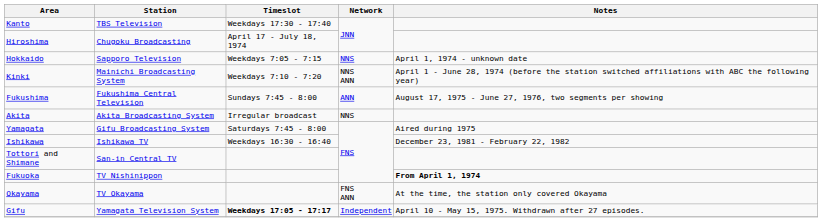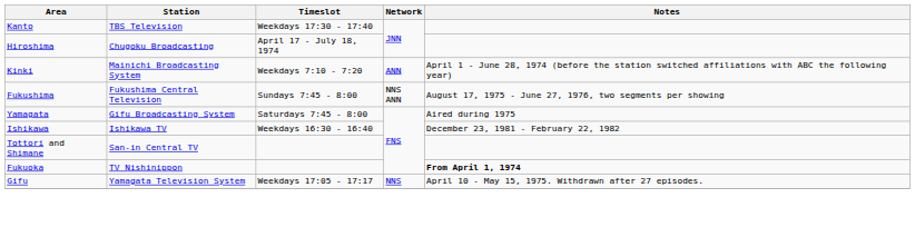 <table class="wikitable" style="font-size:small">
 <tr>
 <th>Area</th>
 <th>Station</th>
 <th>Timeslot</th>
 <th>Network</th>
 <th>Notes</th>
 </tr>
 <tr>
 <td><a href='#'>Kanto</a></td>
 <td><a href='#'>TBS Television</a></td>
 <td>Weekdays 17:30 - 17:40</td>
 <td rowspan="2"><a href='#'>JNN</a></td>
 <td></td>
 </tr>
 <tr>
 <td><a href='#'>Hiroshima</a></td>
 <td><a href='#'>Chugoku Broadcasting</a></td>
 <td Weekdays 17:30 - 17:45>April 17 - July 18, 1974</td>
 </tr>
 <tr>
-<td><a href='#'>Hokkaido</a></td>
-<td><a href='#'>Sapporo Television</a></td>
-<td>Weekdays 7:05 - 7:15</td>
-<td><a href='#'>NNS</a></td>
-<td>April 1, 1974 - unknown date</td>
-</tr>
-<tr>
 <td><a href='#'>Kinki</a></td>
 <td><a href='#'>Mainichi Broadcasting System</a></td>
 <td>Weekdays 7:10 - 7:20</td>
-<td>NNS<br>ANN</td>
+<td><a href='#'>ANN</a></td>
 <td>April 1 - June 28, 1974 (before the station switched affiliations with ABC the following year)</td>
 </tr>
 <tr>
 <td><a href='#'>Fukushima</a></td>
 <td><a href='#'>Fukushima Central Television</a></td>
 <td>Sundays 7:45 - 8:00</td>
-<td><a href='#'>ANN</a></td>
+<td>NNS<br>ANN</td>
 <td>August 17, 1975 - June 27, 1976, two segments per showing</td>
-</tr>
-<tr>
-<td><a href='#'>Akita</a></td>
-<td><a href='#'>Akita Broadcasting System</a></td>
-<td>Irregular broadcast</td>
-<td>NNS</td>
-<td></td>
 </tr>
 <tr>
 <td><a href='#'>Yamagata</a></td>
 <td><a href='#'>Gifu Broadcasting System</a></td>
 <td>Saturdays 7:45 - 8:00</td>
 <td rowspan="4"><a href='#'>FNS</a></td>
 <td>Aired during 1975</td>
 </tr>
 <tr>
 <td><a href='#'>Ishikawa</a></td>
 <td><a href='#'>Ishikawa TV</a></td>
 <td>Weekdays 16:30 - 16:40</td>
 <td>December 23, 1981 - February 22, 1982</td>
 </tr>
 <tr>
 <td><a href='#'>Tottori</a> and <a href='#'>Shimane</a></td>
 <td><a href='#'>San-in Central TV</a></td>
 <td></td>
 <td></td>
 </tr>
 <tr>
 <td><a href='#'>Fukuoka</a></td>
 <td><a href='#'>TV Nishinippon</a></td>
 <td></td>
 <td><strong>From April 1, 1974</strong></td>
 </tr>
 <tr>
-<td><a href='#'>Okayama</a></td>
-<td><a href='#'>TV Okayama</a></td>
-<td></td>
-<td>FNS<br>ANN</td>
-<td>At the time, the station only covered Okayama</td>
-</tr>
-<tr>
 <td><a href='#'>Gifu</a></td>
 <td><a href='#'>Yamagata Television System</a></td>
-<td><strong>Weekdays 17:05 - 17:17</strong></td>
-<td><a href='#'>Independent</a></td>
+<td>Weekdays 17:05 - 17:17</td>
+<td><a href='#'>NNS</a></td>
 <td>April 10 - May 15, 1975. Withdrawn after 27 episodes.</td>
 </tr>
 <tr>
 </tr>
 </table>
